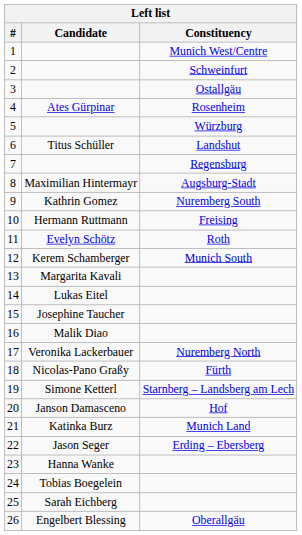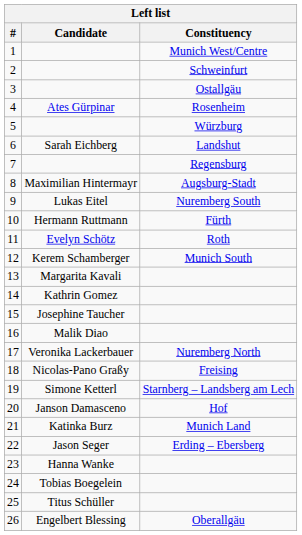 <table class="wikitable mw-collapsible mw-collapsed" style="text-align:center">
 <tr>
 <th colspan=3>Left list</th>
 </tr>
 <tr>
 <th>#</th>
 <th>Candidate</th>
 <th>Constituency</th>
 </tr>
 <tr>
 <td>1</td>
 <td></td>
 <td><a href='#'>Munich West/Centre</a></td>
 </tr>
 <tr>
 <td>2</td>
 <td></td>
 <td><a href='#'>Schweinfurt</a></td>
 </tr>
 <tr>
 <td>3</td>
 <td></td>
 <td><a href='#'>Ostallgäu</a></td>
 </tr>
 <tr>
 <td>4</td>
 <td><a href='#'>Ates Gürpinar</a></td>
 <td><a href='#'>Rosenheim</a></td>
 </tr>
 <tr>
 <td>5</td>
 <td></td>
 <td><a href='#'>Würzburg</a></td>
 </tr>
 <tr>
 <td>6</td>
-<td>Titus Schüller</td>
+<td>Sarah Eichberg</td>
 <td><a href='#'>Landshut</a></td>
 </tr>
 <tr>
 <td>7</td>
 <td></td>
 <td><a href='#'>Regensburg</a></td>
 </tr>
 <tr>
 <td>8</td>
 <td>Maximilian Hintermayr</td>
 <td><a href='#'>Augsburg-Stadt</a></td>
 </tr>
 <tr>
 <td>9</td>
-<td>Kathrin Gomez</td>
+<td>Lukas Eitel</td>
 <td><a href='#'>Nuremberg South</a></td>
 </tr>
 <tr>
 <td>10</td>
 <td>Hermann Ruttmann</td>
-<td><a href='#'>Freising</a></td>
+<td><a href='#'>Fürth</a></td>
 </tr>
 <tr>
 <td>11</td>
 <td><a href='#'>Evelyn Schötz</a></td>
 <td><a href='#'>Roth</a></td>
 </tr>
 <tr>
 <td>12</td>
 <td>Kerem Schamberger</td>
 <td><a href='#'>Munich South</a></td>
 </tr>
 <tr>
 <td>13</td>
 <td>Margarita Kavali</td>
 <td></td>
 </tr>
 <tr>
 <td>14</td>
-<td>Lukas Eitel</td>
+<td>Kathrin Gomez</td>
 <td></td>
 </tr>
 <tr>
 <td>15</td>
 <td>Josephine Taucher</td>
 <td></td>
 </tr>
 <tr>
 <td>16</td>
 <td>Malik Diao</td>
 <td></td>
 </tr>
 <tr>
 <td>17</td>
 <td>Veronika Lackerbauer</td>
 <td><a href='#'>Nuremberg North</a></td>
 </tr>
 <tr>
 <td>18</td>
 <td>Nicolas-Pano Graßy</td>
-<td><a href='#'>Fürth</a></td>
+<td><a href='#'>Freising</a></td>
 </tr>
 <tr>
 <td>19</td>
 <td>Simone Ketterl</td>
 <td><a href='#'>Starnberg – Landsberg am Lech</a></td>
 </tr>
 <tr>
 <td>20</td>
 <td>Janson Damasceno</td>
 <td><a href='#'>Hof</a></td>
 </tr>
 <tr>
 <td>21</td>
 <td>Katinka Burz</td>
 <td><a href='#'>Munich Land</a></td>
 </tr>
 <tr>
 <td>22</td>
 <td>Jason Seger</td>
 <td><a href='#'>Erding – Ebersberg</a></td>
 </tr>
 <tr>
 <td>23</td>
 <td>Hanna Wanke</td>
 <td></td>
 </tr>
 <tr>
 <td>24</td>
 <td>Tobias Boegelein</td>
 <td></td>
 </tr>
 <tr>
 <td>25</td>
-<td>Sarah Eichberg</td>
+<td>Titus Schüller</td>
 <td></td>
 </tr>
 <tr>
 <td>26</td>
 <td>Engelbert Blessing</td>
 <td><a href='#'>Oberallgäu</a></td>
 </tr>
 </table>
